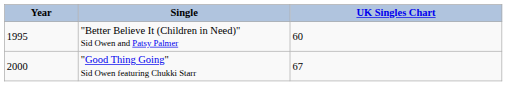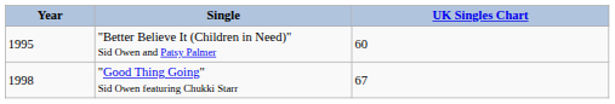 <table class="wikitable" style="font-size: 95%;">
 <tr>
 <th style="background:#b0c4de; width:100px;">Year</th>
 <th style="background:#b0c4de; width:300px;">Single</th>
 <th style="background:#b0c4de; width:300px;"><a href='#'>UK Singles Chart</a></th>
 </tr>
 <tr>
 <td>1995</td>
 <td>"Better Believe It (Children in Need)" <br> <small>Sid Owen and <a href='#'>Patsy Palmer</a></small></td>
 <td>60</td>
 </tr>
 <tr>
-<td>2000</td>
+<td>1998</td>
 <td>"<a href='#'>Good Thing Going</a>" <br> <small>Sid Owen featuring Chukki Starr</small></td>
 <td>67</td>
 </tr>
 </table>
